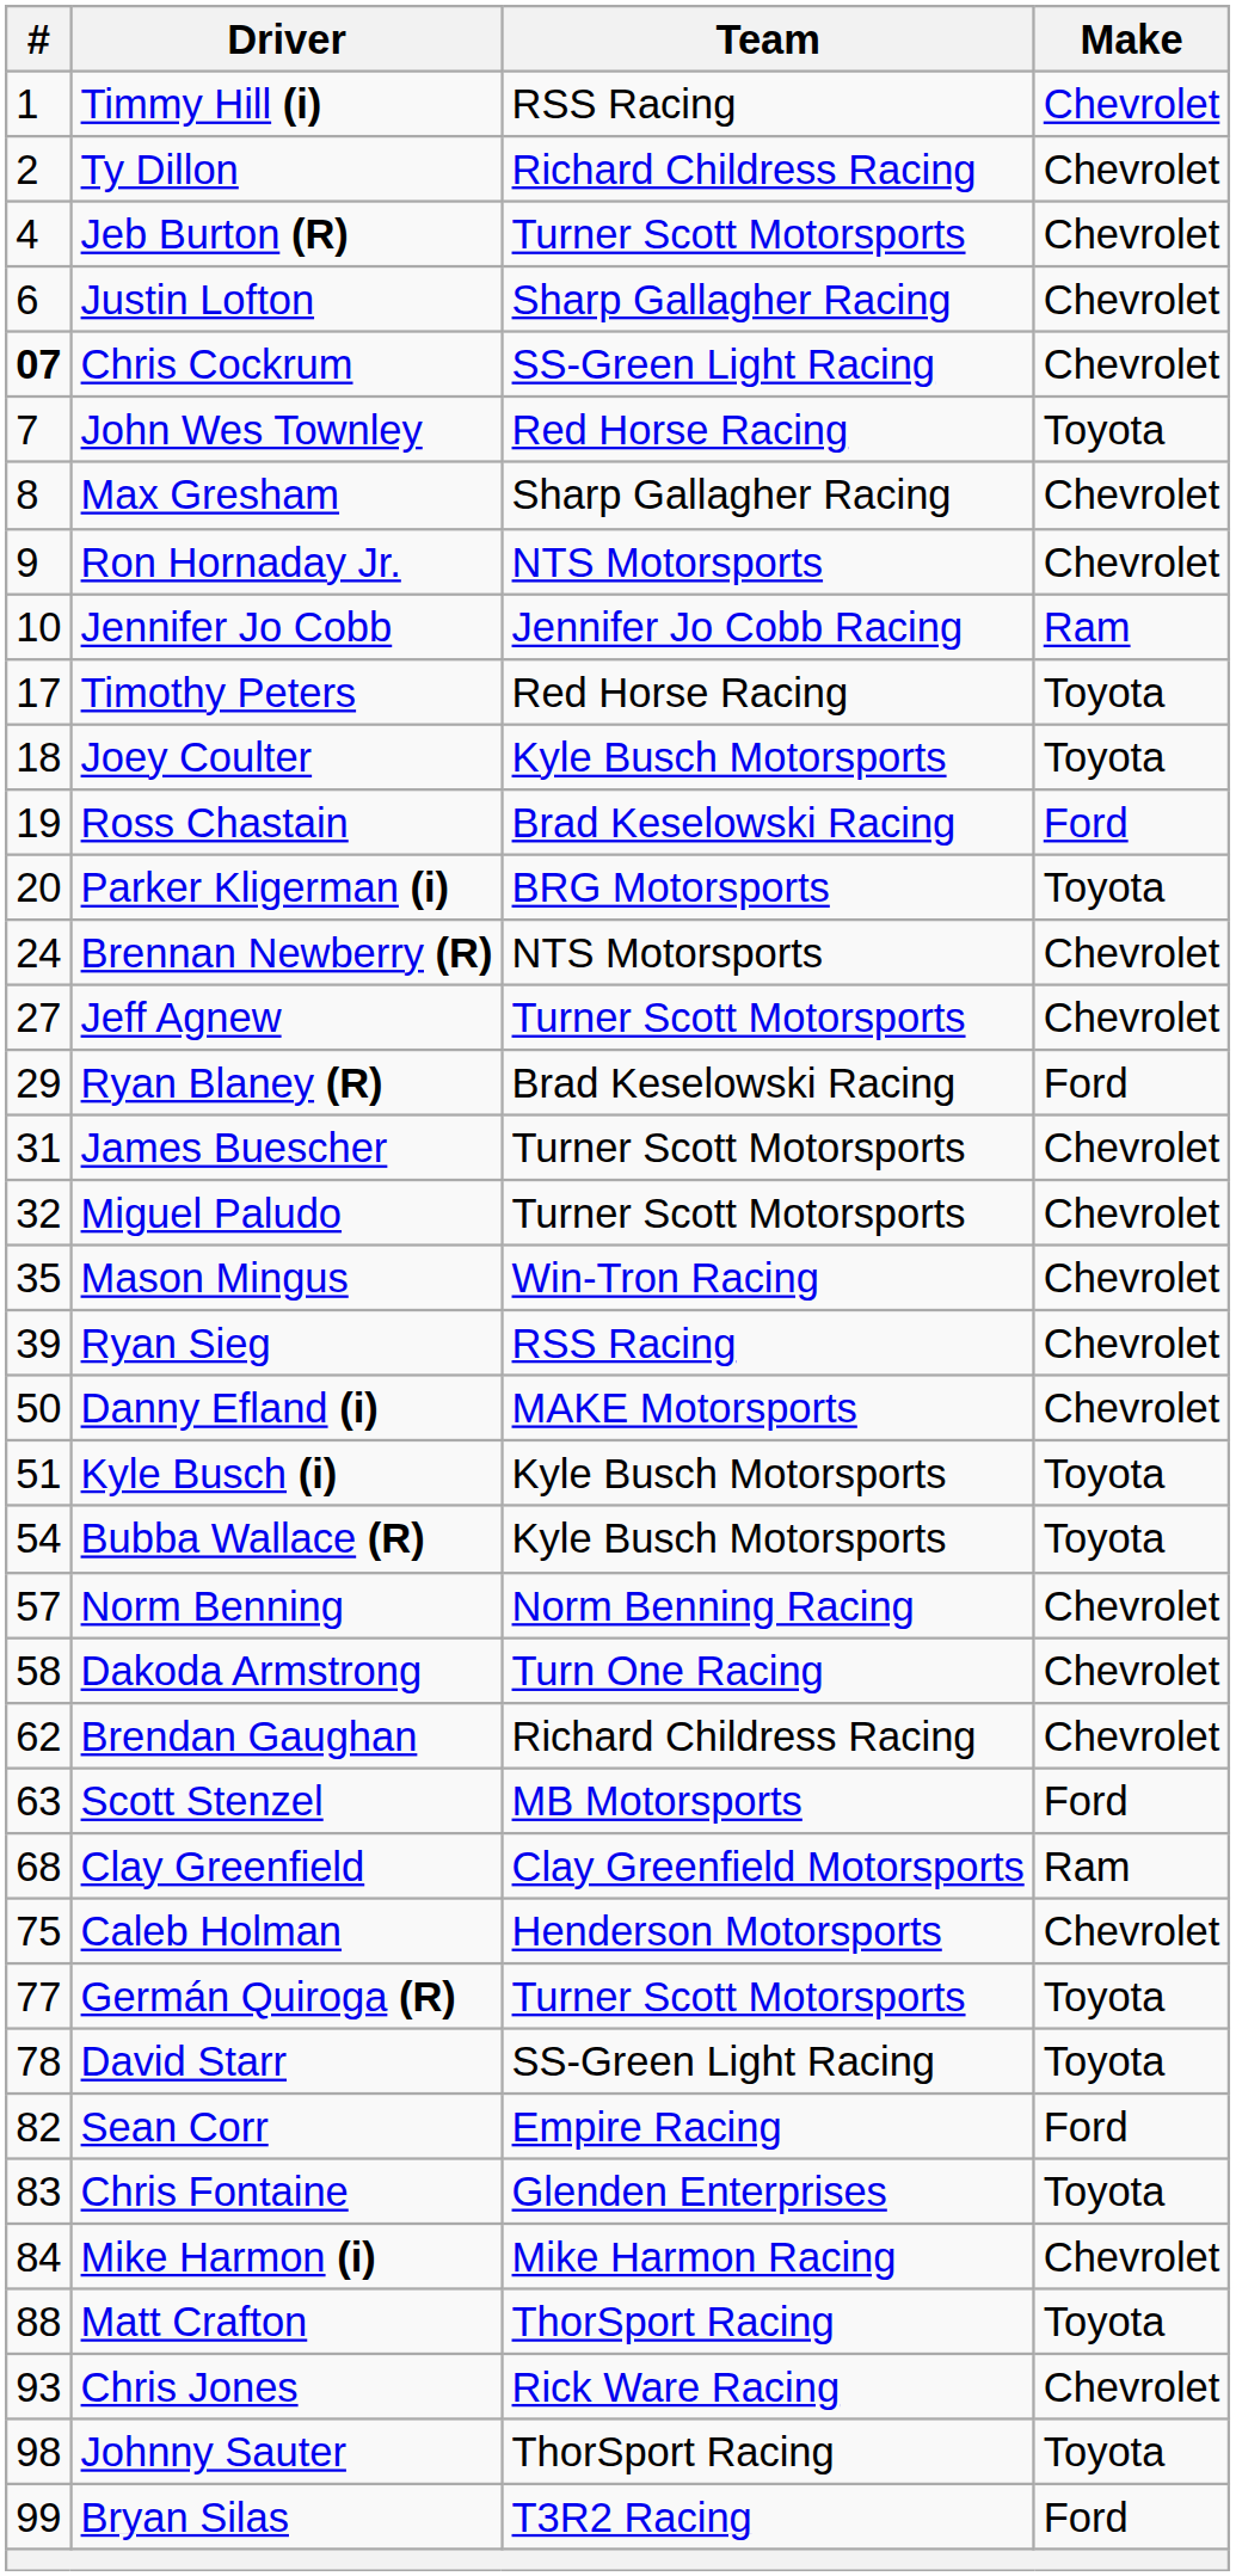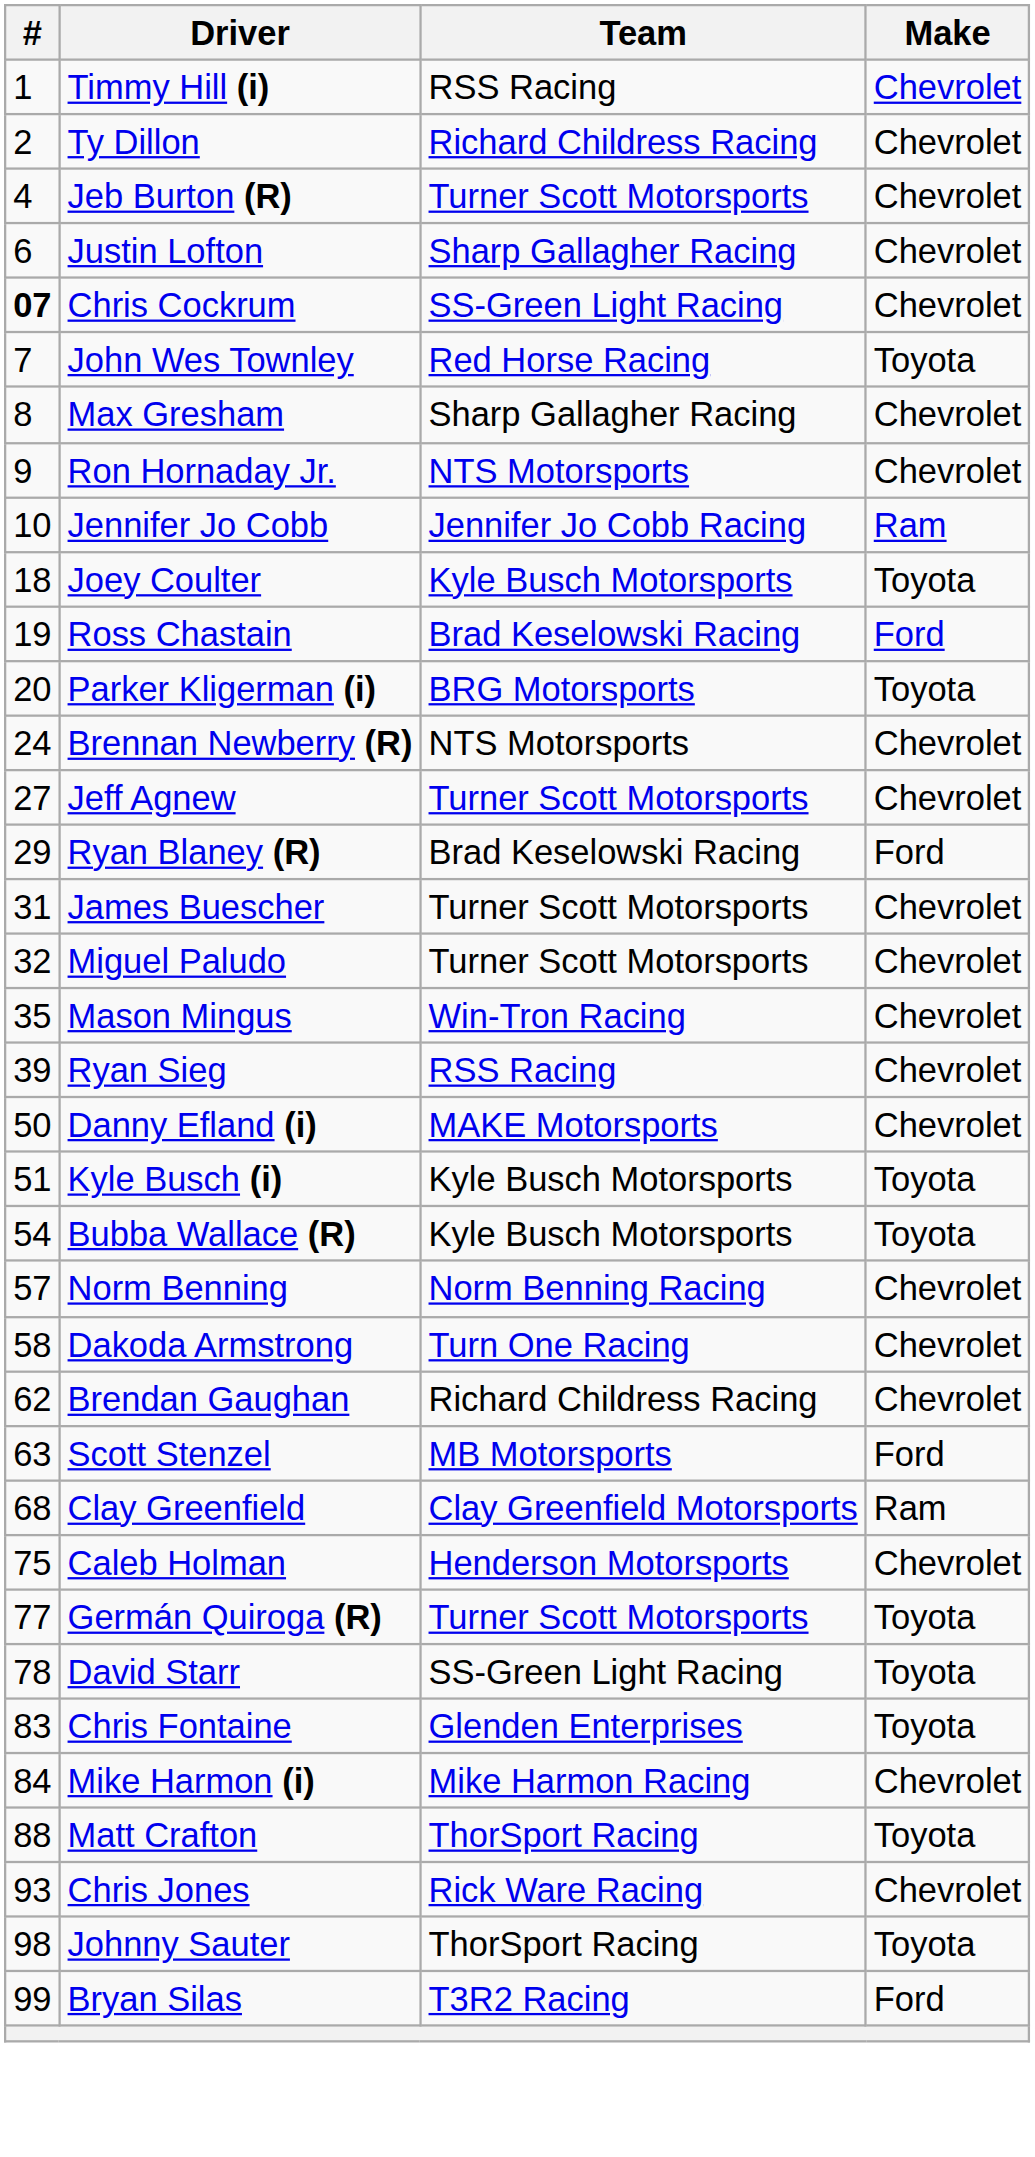 <table class="wikitable" style="font-size:95%">
 <tr>
 <th>#</th>
 <th>Driver</th>
 <th>Team</th>
 <th>Make</th>
 </tr>
 <tr>
 <td>1</td>
 <td><a href='#'>Timmy Hill</a> <strong>(i)</strong></td>
 <td>RSS Racing</td>
 <td><a href='#'>Chevrolet</a></td>
 </tr>
 <tr>
 <td>2</td>
 <td><a href='#'>Ty Dillon</a></td>
 <td><a href='#'>Richard Childress Racing</a></td>
 <td>Chevrolet</td>
 </tr>
 <tr>
 <td>4</td>
 <td><a href='#'>Jeb Burton</a> <strong>(R)</strong></td>
 <td><a href='#'>Turner Scott Motorsports</a></td>
 <td>Chevrolet</td>
 </tr>
 <tr>
 <td>6</td>
 <td><a href='#'>Justin Lofton</a></td>
 <td><a href='#'>Sharp Gallagher Racing</a></td>
 <td>Chevrolet</td>
 </tr>
 <tr>
 <td><strong>07</strong></td>
 <td><a href='#'>Chris Cockrum</a></td>
 <td><a href='#'>SS-Green Light Racing</a></td>
 <td>Chevrolet</td>
 </tr>
 <tr>
 <td>7</td>
 <td><a href='#'>John Wes Townley</a></td>
 <td><a href='#'>Red Horse Racing</a></td>
 <td>Toyota</td>
 </tr>
 <tr>
 <td>8</td>
 <td><a href='#'>Max Gresham</a></td>
 <td>Sharp Gallagher Racing</td>
 <td>Chevrolet</td>
 </tr>
 <tr>
 <td>9</td>
 <td><a href='#'>Ron Hornaday Jr.</a></td>
 <td><a href='#'>NTS Motorsports</a></td>
 <td>Chevrolet</td>
 </tr>
 <tr>
 <td>10</td>
 <td><a href='#'>Jennifer Jo Cobb</a></td>
 <td><a href='#'>Jennifer Jo Cobb Racing</a></td>
 <td><a href='#'>Ram</a></td>
-</tr>
-<tr>
-<td>17</td>
-<td><a href='#'>Timothy Peters</a></td>
-<td>Red Horse Racing</td>
-<td>Toyota</td>
 </tr>
 <tr>
 <td>18</td>
 <td><a href='#'>Joey Coulter</a></td>
 <td><a href='#'>Kyle Busch Motorsports</a></td>
 <td>Toyota</td>
 </tr>
 <tr>
 <td>19</td>
 <td><a href='#'>Ross Chastain</a></td>
 <td><a href='#'>Brad Keselowski Racing</a></td>
 <td><a href='#'>Ford</a></td>
 </tr>
 <tr>
 <td>20</td>
 <td><a href='#'>Parker Kligerman</a> <strong>(i)</strong></td>
 <td><a href='#'>BRG Motorsports</a></td>
 <td>Toyota</td>
 </tr>
 <tr>
 <td>24</td>
 <td><a href='#'>Brennan Newberry</a> <strong>(R)</strong></td>
 <td>NTS Motorsports</td>
 <td>Chevrolet</td>
 </tr>
 <tr>
 <td>27</td>
 <td><a href='#'>Jeff Agnew</a></td>
 <td><a href='#'>Turner Scott Motorsports</a></td>
 <td>Chevrolet</td>
 </tr>
 <tr>
 <td>29</td>
 <td><a href='#'>Ryan Blaney</a> <strong>(R)</strong></td>
 <td>Brad Keselowski Racing</td>
 <td>Ford</td>
 </tr>
 <tr>
 <td>31</td>
 <td><a href='#'>James Buescher</a></td>
 <td>Turner Scott Motorsports</td>
 <td>Chevrolet</td>
 </tr>
 <tr>
 <td>32</td>
 <td><a href='#'>Miguel Paludo</a></td>
 <td>Turner Scott Motorsports</td>
 <td>Chevrolet</td>
 </tr>
 <tr>
 <td>35</td>
 <td><a href='#'>Mason Mingus</a></td>
 <td><a href='#'>Win-Tron Racing</a></td>
 <td>Chevrolet</td>
 </tr>
 <tr>
 <td>39</td>
 <td><a href='#'>Ryan Sieg</a></td>
 <td><a href='#'>RSS Racing</a></td>
 <td>Chevrolet</td>
 </tr>
 <tr>
 <td>50</td>
 <td><a href='#'>Danny Efland</a> <strong>(i)</strong></td>
 <td><a href='#'>MAKE Motorsports</a></td>
 <td>Chevrolet</td>
 </tr>
 <tr>
 <td>51</td>
 <td><a href='#'>Kyle Busch</a> <strong>(i)</strong></td>
 <td>Kyle Busch Motorsports</td>
 <td>Toyota</td>
 </tr>
 <tr>
 <td>54</td>
 <td><a href='#'>Bubba Wallace</a> <strong>(R)</strong></td>
 <td>Kyle Busch Motorsports</td>
 <td>Toyota</td>
 </tr>
 <tr>
 <td>57</td>
 <td><a href='#'>Norm Benning</a></td>
 <td><a href='#'>Norm Benning Racing</a></td>
 <td>Chevrolet</td>
 </tr>
 <tr>
 <td>58</td>
 <td><a href='#'>Dakoda Armstrong</a></td>
 <td><a href='#'>Turn One Racing</a></td>
 <td>Chevrolet</td>
 </tr>
 <tr>
 <td>62</td>
 <td><a href='#'>Brendan Gaughan</a></td>
 <td>Richard Childress Racing</td>
 <td>Chevrolet</td>
 </tr>
 <tr>
 <td>63</td>
 <td><a href='#'>Scott Stenzel</a></td>
 <td><a href='#'>MB Motorsports</a></td>
 <td>Ford</td>
 </tr>
 <tr>
 <td>68</td>
 <td><a href='#'>Clay Greenfield</a></td>
 <td><a href='#'>Clay Greenfield Motorsports</a></td>
 <td>Ram</td>
 </tr>
 <tr>
 <td>75</td>
 <td><a href='#'>Caleb Holman</a></td>
 <td><a href='#'>Henderson Motorsports</a></td>
 <td>Chevrolet</td>
 </tr>
 <tr>
 <td>77</td>
 <td><a href='#'>Germán Quiroga</a> <strong>(R)</strong></td>
 <td><a href='#'>Turner Scott Motorsports</a></td>
 <td>Toyota</td>
 </tr>
 <tr>
 <td>78</td>
 <td><a href='#'>David Starr</a></td>
 <td>SS-Green Light Racing</td>
 <td>Toyota</td>
 </tr>
 <tr>
-<td>82</td>
-<td><a href='#'>Sean Corr</a></td>
-<td><a href='#'>Empire Racing</a></td>
-<td>Ford</td>
-</tr>
-<tr>
 <td>83</td>
 <td><a href='#'>Chris Fontaine</a></td>
 <td><a href='#'>Glenden Enterprises</a></td>
 <td>Toyota</td>
 </tr>
 <tr>
 <td>84</td>
 <td><a href='#'>Mike Harmon</a> <strong>(i)</strong></td>
 <td><a href='#'>Mike Harmon Racing</a></td>
 <td>Chevrolet</td>
 </tr>
 <tr>
 <td>88</td>
 <td><a href='#'>Matt Crafton</a></td>
 <td><a href='#'>ThorSport Racing</a></td>
 <td>Toyota</td>
 </tr>
 <tr>
 <td>93</td>
 <td><a href='#'>Chris Jones</a></td>
 <td><a href='#'>Rick Ware Racing</a></td>
 <td>Chevrolet</td>
 </tr>
 <tr>
 <td>98</td>
 <td><a href='#'>Johnny Sauter</a></td>
 <td>ThorSport Racing</td>
 <td>Toyota</td>
 </tr>
 <tr>
 <td>99</td>
 <td><a href='#'>Bryan Silas</a></td>
 <td><a href='#'>T3R2 Racing</a></td>
 <td>Ford</td>
 </tr>
 <tr>
 <th colspan="4"></th>
 </tr>
 </table>
